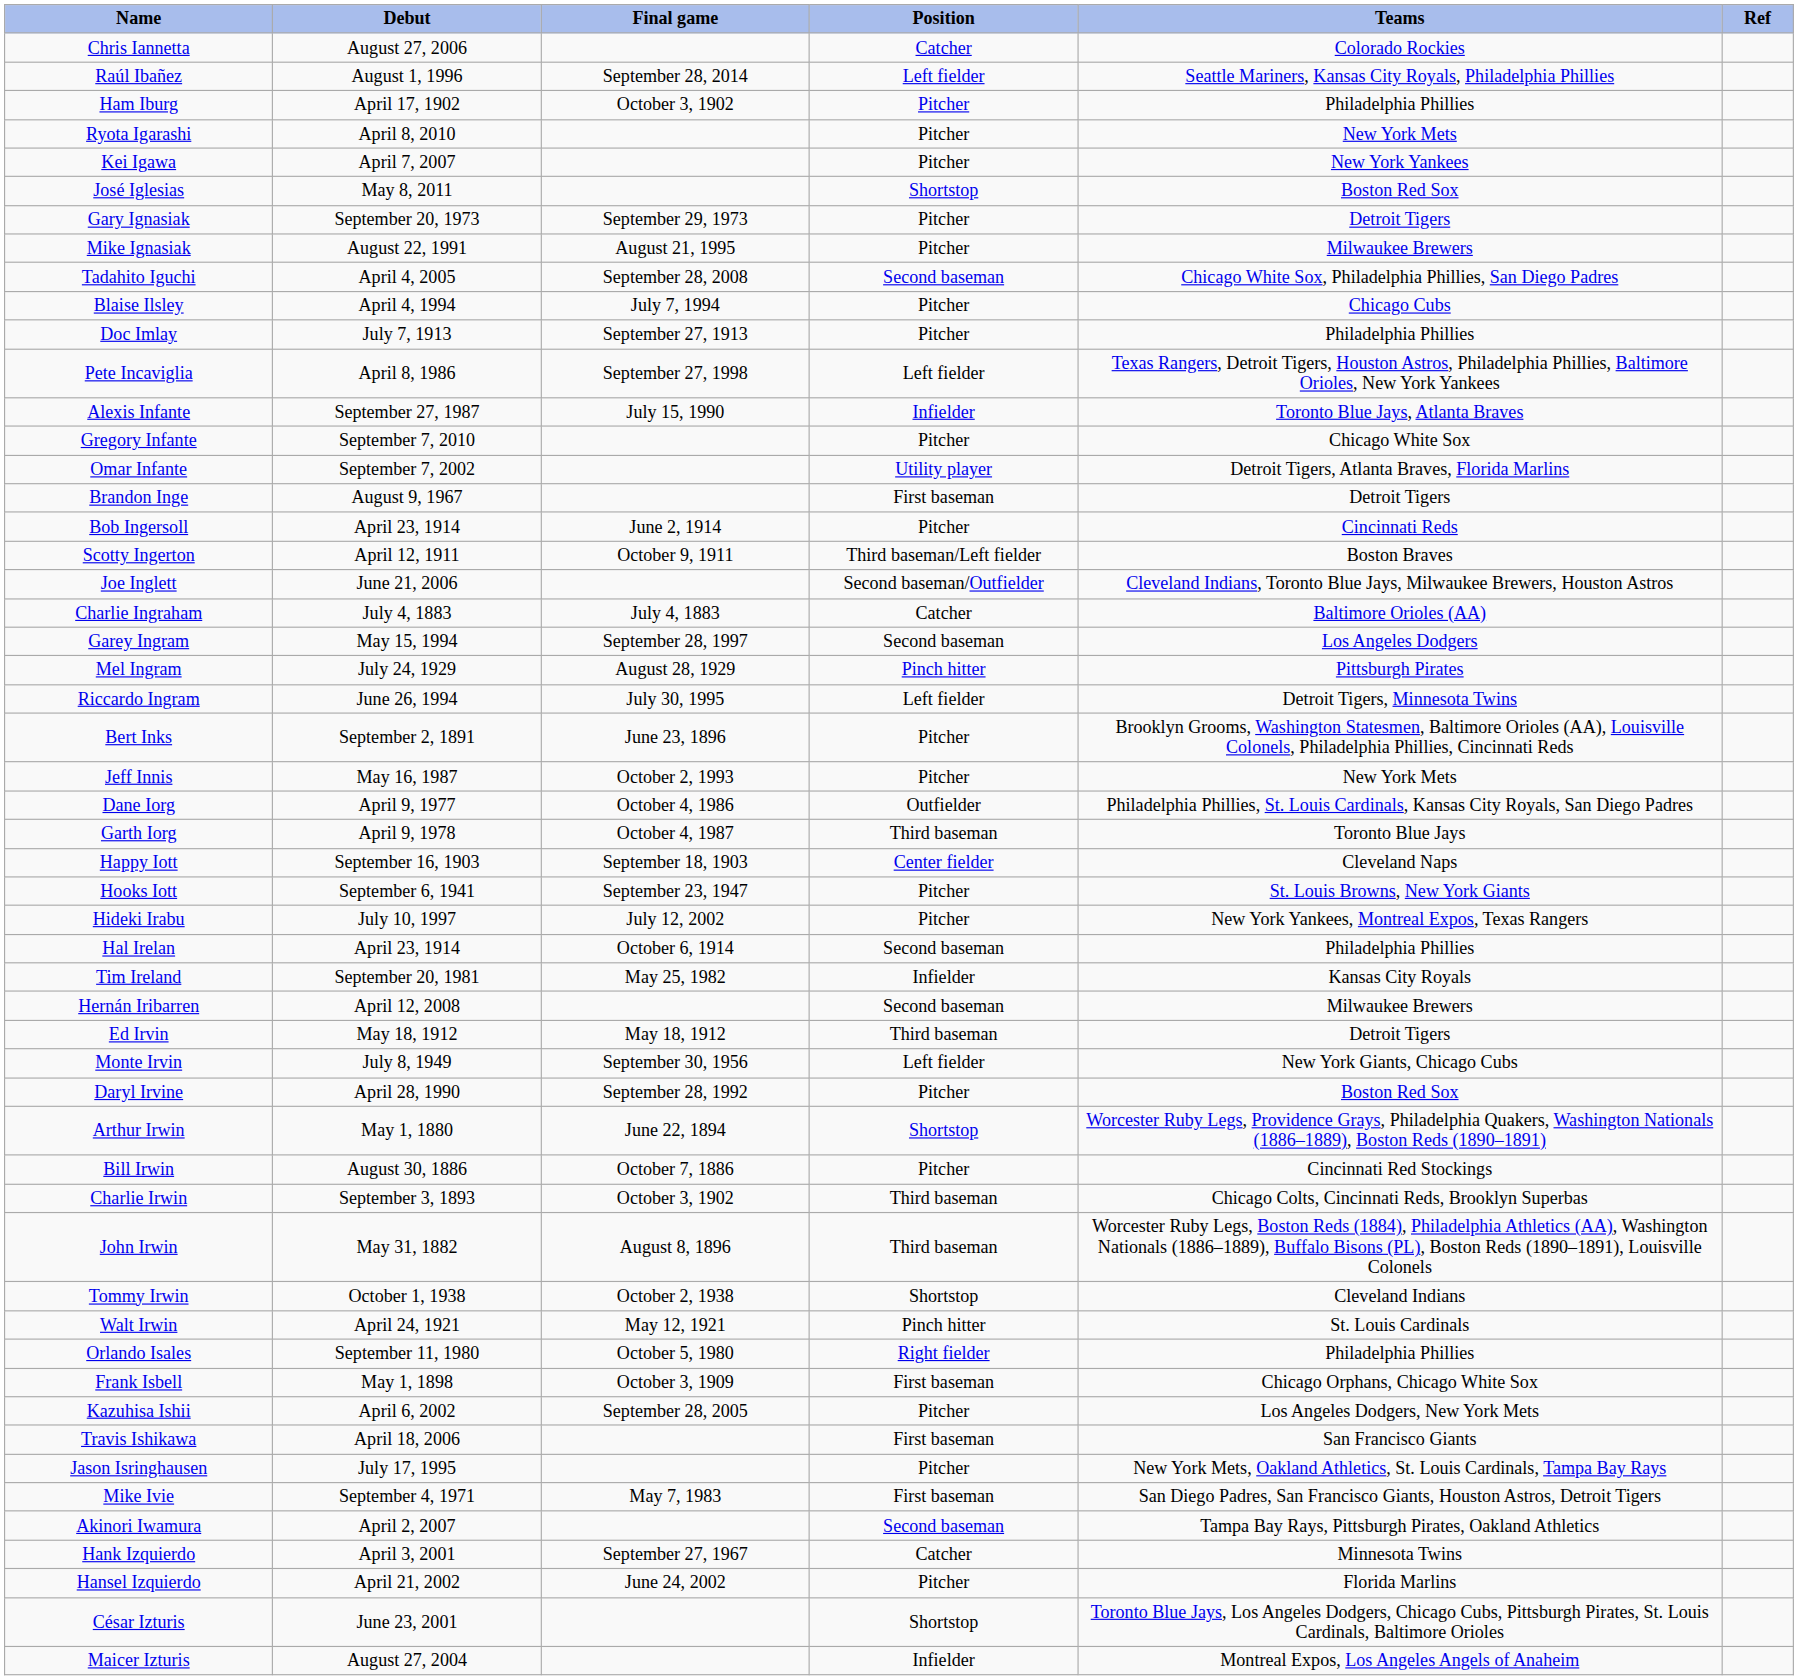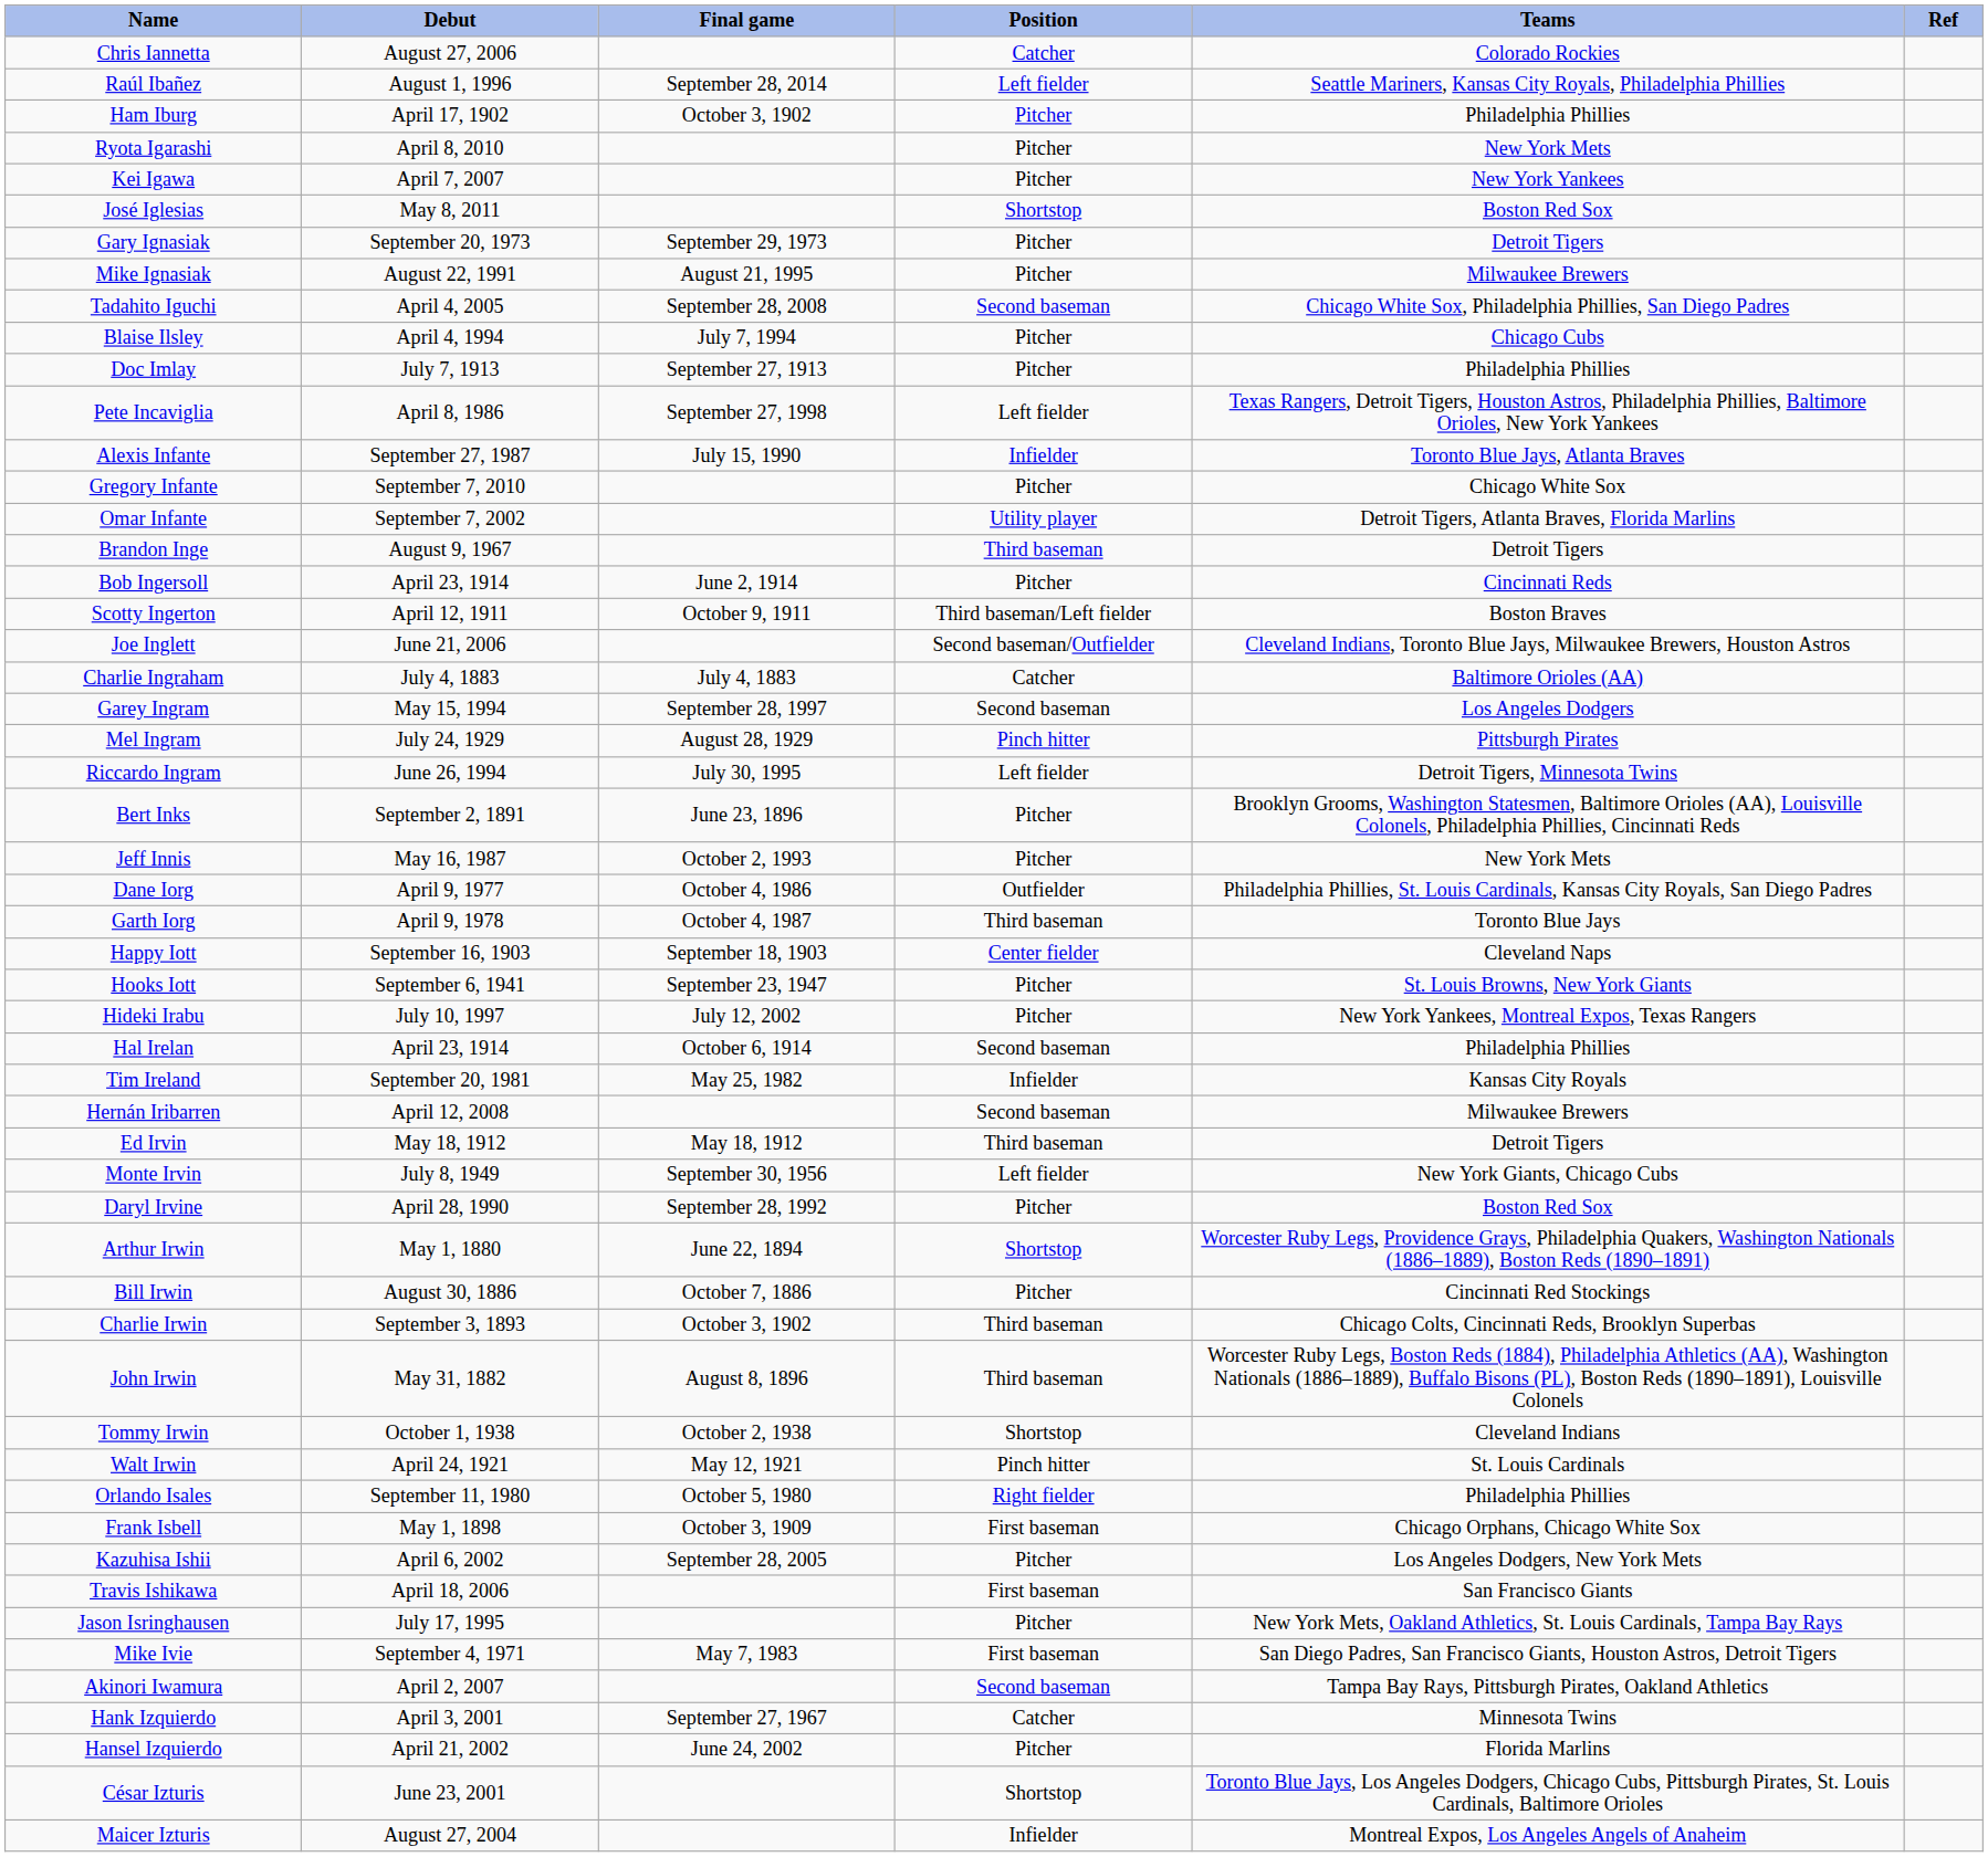 <table class="wikitable" style="width: 100%">
 <tr>
 <th style="background:#A8BDEC;" width=15%>Name</th>
 <th width=15% style="background:#A8BDEC;">Debut</th>
 <th width=15% style="background:#A8BDEC;">Final game</th>
 <th width=15% style="background:#A8BDEC;">Position</th>
 <th width=36% style="background:#A8BDEC;">Teams</th>
 <th width=4% style="background:#A8BDEC;">Ref</th>
 </tr>
 <tr align=center>
 <td><a href='#'>Chris Iannetta</a></td>
 <td>August 27, 2006</td>
 <td></td>
 <td><a href='#'>Catcher</a></td>
 <td><a href='#'>Colorado Rockies</a></td>
 <td></td>
 </tr>
 <tr align=center>
 <td><a href='#'>Raúl Ibañez</a></td>
 <td>August 1, 1996</td>
 <td>September 28, 2014</td>
 <td><a href='#'>Left fielder</a></td>
 <td><a href='#'>Seattle Mariners</a>, <a href='#'>Kansas City Royals</a>, <a href='#'>Philadelphia Phillies</a></td>
 <td></td>
 </tr>
 <tr align=center>
 <td><a href='#'>Ham Iburg</a></td>
 <td>April 17, 1902</td>
 <td>October 3, 1902</td>
 <td><a href='#'>Pitcher</a></td>
 <td>Philadelphia Phillies</td>
 <td></td>
 </tr>
 <tr align=center>
 <td><a href='#'>Ryota Igarashi</a></td>
 <td>April 8, 2010</td>
 <td></td>
 <td>Pitcher</td>
 <td><a href='#'>New York Mets</a></td>
 <td></td>
 </tr>
 <tr align=center>
 <td><a href='#'>Kei Igawa</a></td>
 <td>April 7, 2007</td>
 <td></td>
 <td>Pitcher</td>
 <td><a href='#'>New York Yankees</a></td>
 <td></td>
 </tr>
 <tr align=center>
 <td><a href='#'>José Iglesias</a></td>
 <td>May 8, 2011</td>
 <td></td>
 <td><a href='#'>Shortstop</a></td>
 <td><a href='#'>Boston Red Sox</a></td>
 <td></td>
 </tr>
 <tr align=center>
 <td><a href='#'>Gary Ignasiak</a></td>
 <td>September 20, 1973</td>
 <td>September 29, 1973</td>
 <td>Pitcher</td>
 <td><a href='#'>Detroit Tigers</a></td>
 <td></td>
 </tr>
 <tr align=center>
 <td><a href='#'>Mike Ignasiak</a></td>
 <td>August 22, 1991</td>
 <td>August 21, 1995</td>
 <td>Pitcher</td>
 <td><a href='#'>Milwaukee Brewers</a></td>
 <td></td>
 </tr>
 <tr align=center>
 <td><a href='#'>Tadahito Iguchi</a></td>
 <td>April 4, 2005</td>
 <td>September 28, 2008</td>
 <td><a href='#'>Second baseman</a></td>
 <td><a href='#'>Chicago White Sox</a>, Philadelphia Phillies, <a href='#'>San Diego Padres</a></td>
 <td></td>
 </tr>
 <tr align=center>
 <td><a href='#'>Blaise Ilsley</a></td>
 <td>April 4, 1994</td>
 <td>July 7, 1994</td>
 <td>Pitcher</td>
 <td><a href='#'>Chicago Cubs</a></td>
 <td></td>
 </tr>
 <tr align=center>
 <td><a href='#'>Doc Imlay</a></td>
 <td>July 7, 1913</td>
 <td>September 27, 1913</td>
 <td>Pitcher</td>
 <td>Philadelphia Phillies</td>
 <td></td>
 </tr>
 <tr align=center>
 <td><a href='#'>Pete Incaviglia</a></td>
 <td>April 8, 1986</td>
 <td>September 27, 1998</td>
 <td>Left fielder</td>
 <td><a href='#'>Texas Rangers</a>, Detroit Tigers, <a href='#'>Houston Astros</a>, Philadelphia Phillies, <a href='#'>Baltimore Orioles</a>, New York Yankees</td>
 <td></td>
 </tr>
 <tr align=center>
 <td><a href='#'>Alexis Infante</a></td>
 <td>September 27, 1987</td>
 <td>July 15, 1990</td>
 <td><a href='#'>Infielder</a></td>
 <td><a href='#'>Toronto Blue Jays</a>, <a href='#'>Atlanta Braves</a></td>
 <td></td>
 </tr>
 <tr align=center>
 <td><a href='#'>Gregory Infante</a></td>
 <td>September 7, 2010</td>
 <td></td>
 <td>Pitcher</td>
 <td>Chicago White Sox</td>
 <td></td>
 </tr>
 <tr align=center>
 <td><a href='#'>Omar Infante</a></td>
 <td>September 7, 2002</td>
 <td></td>
 <td><a href='#'>Utility player</a></td>
 <td>Detroit Tigers, Atlanta Braves, <a href='#'>Florida Marlins</a></td>
 <td></td>
 </tr>
 <tr align=center>
 <td><a href='#'>Brandon Inge</a></td>
 <td>August 9, 1967</td>
 <td></td>
-<td>First baseman</td>
+<td><a href='#'>Third baseman</a></td>
 <td>Detroit Tigers</td>
 <td></td>
 </tr>
 <tr align=center>
 <td><a href='#'>Bob Ingersoll</a></td>
 <td>April 23, 1914</td>
 <td>June 2, 1914</td>
 <td>Pitcher</td>
 <td><a href='#'>Cincinnati Reds</a></td>
 <td></td>
 </tr>
 <tr align=center>
 <td><a href='#'>Scotty Ingerton</a></td>
 <td>April 12, 1911</td>
 <td>October 9, 1911</td>
 <td>Third baseman/Left fielder</td>
 <td>Boston Braves</td>
 <td></td>
 </tr>
 <tr align=center>
 <td><a href='#'>Joe Inglett</a></td>
 <td>June 21, 2006</td>
 <td></td>
 <td>Second baseman/<a href='#'>Outfielder</a></td>
 <td><a href='#'>Cleveland Indians</a>, Toronto Blue Jays, Milwaukee Brewers, Houston Astros</td>
 <td></td>
 </tr>
 <tr align=center>
 <td><a href='#'>Charlie Ingraham</a></td>
 <td>July 4, 1883</td>
 <td>July 4, 1883</td>
 <td>Catcher</td>
 <td><a href='#'>Baltimore Orioles (AA)</a></td>
 <td></td>
 </tr>
 <tr align=center>
 <td><a href='#'>Garey Ingram</a></td>
 <td>May 15, 1994</td>
 <td>September 28, 1997</td>
 <td>Second baseman</td>
 <td><a href='#'>Los Angeles Dodgers</a></td>
 <td></td>
 </tr>
 <tr align=center>
 <td><a href='#'>Mel Ingram</a></td>
 <td>July 24, 1929</td>
 <td>August 28, 1929</td>
 <td><a href='#'>Pinch hitter</a></td>
 <td><a href='#'>Pittsburgh Pirates</a></td>
 <td></td>
 </tr>
 <tr align=center>
 <td><a href='#'>Riccardo Ingram</a></td>
 <td>June 26, 1994</td>
 <td>July 30, 1995</td>
 <td>Left fielder</td>
 <td>Detroit Tigers, <a href='#'>Minnesota Twins</a></td>
 <td></td>
 </tr>
 <tr align=center>
 <td><a href='#'>Bert Inks</a></td>
 <td>September 2, 1891</td>
 <td>June 23, 1896</td>
 <td>Pitcher</td>
 <td>Brooklyn Grooms, <a href='#'>Washington Statesmen</a>, Baltimore Orioles (AA), <a href='#'>Louisville Colonels</a>, Philadelphia Phillies, Cincinnati Reds</td>
 <td></td>
 </tr>
 <tr align=center>
 <td><a href='#'>Jeff Innis</a></td>
 <td>May 16, 1987</td>
 <td>October 2, 1993</td>
 <td>Pitcher</td>
 <td>New York Mets</td>
 <td></td>
 </tr>
 <tr align=center>
 <td><a href='#'>Dane Iorg</a></td>
 <td>April 9, 1977</td>
 <td>October 4, 1986</td>
 <td>Outfielder</td>
 <td>Philadelphia Phillies, <a href='#'>St. Louis Cardinals</a>, Kansas City Royals, San Diego Padres</td>
 <td></td>
 </tr>
 <tr align=center>
 <td><a href='#'>Garth Iorg</a></td>
 <td>April 9, 1978</td>
 <td>October 4, 1987</td>
 <td>Third baseman</td>
 <td>Toronto Blue Jays</td>
 <td></td>
 </tr>
 <tr align=center>
 <td><a href='#'>Happy Iott</a></td>
 <td>September 16, 1903</td>
 <td>September 18, 1903</td>
 <td><a href='#'>Center fielder</a></td>
 <td>Cleveland Naps</td>
 <td></td>
 </tr>
 <tr align=center>
 <td><a href='#'>Hooks Iott</a></td>
 <td>September 6, 1941</td>
 <td>September 23, 1947</td>
 <td>Pitcher</td>
 <td><a href='#'>St. Louis Browns</a>, <a href='#'>New York Giants</a></td>
 <td></td>
 </tr>
 <tr align=center>
 <td><a href='#'>Hideki Irabu</a></td>
 <td>July 10, 1997</td>
 <td>July 12, 2002</td>
 <td>Pitcher</td>
 <td>New York Yankees, <a href='#'>Montreal Expos</a>, Texas Rangers</td>
 <td></td>
 </tr>
 <tr align=center>
 <td><a href='#'>Hal Irelan</a></td>
 <td>April 23, 1914</td>
 <td>October 6, 1914</td>
 <td>Second baseman</td>
 <td>Philadelphia Phillies</td>
 <td></td>
 </tr>
 <tr align=center>
 <td><a href='#'>Tim Ireland</a></td>
 <td>September 20, 1981</td>
 <td>May 25, 1982</td>
 <td>Infielder</td>
 <td>Kansas City Royals</td>
 <td></td>
 </tr>
 <tr align=center>
 <td><a href='#'>Hernán Iribarren</a></td>
 <td>April 12, 2008</td>
 <td></td>
 <td>Second baseman</td>
 <td>Milwaukee Brewers</td>
 <td></td>
 </tr>
 <tr align=center>
 <td><a href='#'>Ed Irvin</a></td>
 <td>May 18, 1912</td>
 <td>May 18, 1912</td>
 <td>Third baseman</td>
 <td>Detroit Tigers</td>
 <td></td>
 </tr>
 <tr align=center>
 <td><a href='#'>Monte Irvin</a></td>
 <td>July 8, 1949</td>
 <td>September 30, 1956</td>
 <td>Left fielder</td>
 <td>New York Giants, Chicago Cubs</td>
 <td></td>
 </tr>
 <tr align=center>
 <td><a href='#'>Daryl Irvine</a></td>
 <td>April 28, 1990</td>
 <td>September 28, 1992</td>
 <td>Pitcher</td>
 <td><a href='#'>Boston Red Sox</a></td>
 <td></td>
 </tr>
 <tr align=center>
 <td><a href='#'>Arthur Irwin</a></td>
 <td>May 1, 1880</td>
 <td>June 22, 1894</td>
 <td><a href='#'>Shortstop</a></td>
 <td><a href='#'>Worcester Ruby Legs</a>, <a href='#'>Providence Grays</a>, Philadelphia Quakers, <a href='#'>Washington Nationals (1886–1889)</a>, <a href='#'>Boston Reds (1890–1891)</a></td>
 <td></td>
 </tr>
 <tr align=center>
 <td><a href='#'>Bill Irwin</a></td>
 <td>August 30, 1886</td>
 <td>October 7, 1886</td>
 <td>Pitcher</td>
 <td>Cincinnati Red Stockings</td>
 <td></td>
 </tr>
 <tr align=center>
 <td><a href='#'>Charlie Irwin</a></td>
 <td>September 3, 1893</td>
 <td>October 3, 1902</td>
 <td>Third baseman</td>
 <td>Chicago Colts, Cincinnati Reds, Brooklyn Superbas</td>
 <td></td>
 </tr>
 <tr align=center>
 <td><a href='#'>John Irwin</a></td>
 <td>May 31, 1882</td>
 <td>August 8, 1896</td>
 <td>Third baseman</td>
 <td>Worcester Ruby Legs, <a href='#'>Boston Reds (1884)</a>, <a href='#'>Philadelphia Athletics (AA)</a>, Washington Nationals (1886–1889), <a href='#'>Buffalo Bisons (PL)</a>, Boston Reds (1890–1891), Louisville Colonels</td>
 <td></td>
 </tr>
 <tr align=center>
 <td><a href='#'>Tommy Irwin</a></td>
 <td>October 1, 1938</td>
 <td>October 2, 1938</td>
 <td>Shortstop</td>
 <td>Cleveland Indians</td>
 <td></td>
 </tr>
 <tr align=center>
 <td><a href='#'>Walt Irwin</a></td>
 <td>April 24, 1921</td>
 <td>May 12, 1921</td>
 <td>Pinch hitter</td>
 <td>St. Louis Cardinals</td>
 <td></td>
 </tr>
 <tr align=center>
 <td><a href='#'>Orlando Isales</a></td>
 <td>September 11, 1980</td>
 <td>October 5, 1980</td>
 <td><a href='#'>Right fielder</a></td>
 <td>Philadelphia Phillies</td>
 <td></td>
 </tr>
 <tr align=center>
 <td><a href='#'>Frank Isbell</a></td>
 <td>May 1, 1898</td>
 <td>October 3, 1909</td>
 <td>First baseman</td>
 <td>Chicago Orphans, Chicago White Sox</td>
 <td></td>
 </tr>
 <tr align=center>
 <td><a href='#'>Kazuhisa Ishii</a></td>
 <td>April 6, 2002</td>
 <td>September 28, 2005</td>
 <td>Pitcher</td>
 <td>Los Angeles Dodgers, New York Mets</td>
 <td></td>
 </tr>
 <tr align=center>
 <td><a href='#'>Travis Ishikawa</a></td>
 <td>April 18, 2006</td>
 <td></td>
 <td>First baseman</td>
 <td>San Francisco Giants</td>
 <td></td>
 </tr>
 <tr align=center>
 <td><a href='#'>Jason Isringhausen</a></td>
 <td>July 17, 1995</td>
 <td></td>
 <td>Pitcher</td>
 <td>New York Mets, <a href='#'>Oakland Athletics</a>, St. Louis Cardinals, <a href='#'>Tampa Bay Rays</a></td>
 <td></td>
 </tr>
 <tr align=center>
 <td><a href='#'>Mike Ivie</a></td>
 <td>September 4, 1971</td>
 <td>May 7, 1983</td>
 <td>First baseman</td>
 <td>San Diego Padres, San Francisco Giants, Houston Astros, Detroit Tigers</td>
 <td></td>
 </tr>
 <tr align=center>
 <td><a href='#'>Akinori Iwamura</a></td>
 <td>April 2, 2007</td>
 <td></td>
 <td><a href='#'>Second baseman</a></td>
 <td>Tampa Bay Rays, Pittsburgh Pirates, Oakland Athletics</td>
 <td></td>
 </tr>
 <tr align=center>
 <td><a href='#'>Hank Izquierdo</a></td>
 <td>April 3, 2001</td>
 <td>September 27, 1967</td>
 <td>Catcher</td>
 <td>Minnesota Twins</td>
 <td></td>
 </tr>
 <tr align=center>
 <td><a href='#'>Hansel Izquierdo</a></td>
 <td>April 21, 2002</td>
 <td>June 24, 2002</td>
 <td>Pitcher</td>
 <td>Florida Marlins</td>
 <td></td>
 </tr>
 <tr align=center>
 <td><a href='#'>César Izturis</a></td>
 <td>June 23, 2001</td>
 <td></td>
 <td>Shortstop</td>
 <td><a href='#'>Toronto Blue Jays</a>, Los Angeles Dodgers, Chicago Cubs, Pittsburgh Pirates, St. Louis Cardinals, Baltimore Orioles</td>
 <td></td>
 </tr>
 <tr align=center>
 <td><a href='#'>Maicer Izturis</a></td>
 <td>August 27, 2004</td>
 <td></td>
 <td>Infielder</td>
 <td>Montreal Expos, <a href='#'>Los Angeles Angels of Anaheim</a></td>
 <td></td>
 </tr>
 </table>
